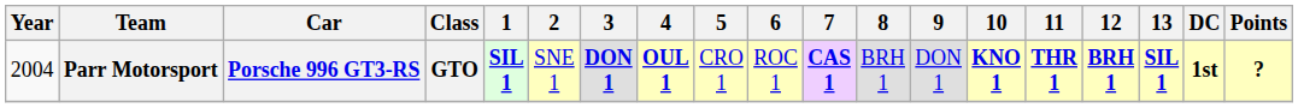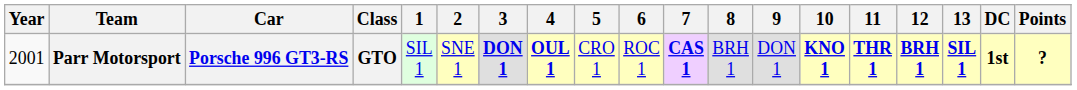 <table class="wikitable" style="text-align:center; font-size:85%">
 <tr>
 <th>Year</th>
 <th>Team</th>
 <th>Car</th>
 <th>Class</th>
 <th>1</th>
 <th>2</th>
 <th>3</th>
 <th>4</th>
 <th>5</th>
 <th>6</th>
 <th>7</th>
 <th>8</th>
 <th>9</th>
 <th>10</th>
 <th>11</th>
 <th>12</th>
 <th>13</th>
 <th>DC</th>
 <th>Points</th>
 </tr>
 <tr>
-<td>2004</td>
+<td>2001</td>
 <th>Parr Motorsport</th>
 <th><a href='#'>Porsche 996 GT3-RS</a></th>
 <th>GTO</th>
-<td style="background:#DFFFDF;"><strong><a href='#'>SIL<br>1</a><br></strong></td>
+<td style="background:#DFFFDF;"><a href='#'>SIL<br>1</a><br></td>
 <td style="background:#FFFFBF;"><a href='#'>SNE<br>1</a><br></td>
 <td style="background:#DFDFDF;"><strong><a href='#'>DON<br>1</a></strong><br></td>
 <td style="background:#FFFFBF;"><strong><a href='#'>OUL<br>1</a></strong><br></td>
 <td style="background:#FFFFBF;"><a href='#'>CRO<br>1</a><br></td>
 <td style="background:#FFFFBF;"><a href='#'>ROC<br>1</a><br></td>
 <td style="background:#EFCFFF;"><strong><a href='#'>CAS<br>1</a><br></strong></td>
 <td style="background:#DFDFDF;"><a href='#'>BRH<br>1</a><br></td>
 <td style="background:#DFDFDF;"><a href='#'>DON<br>1</a><br></td>
 <td style="background:#FFFFBF;"><strong><a href='#'>KNO<br>1</a></strong><br></td>
 <td style="background:#FFFFBF;"><strong><a href='#'>THR<br>1</a></strong><br></td>
 <td style="background:#FFFFBF;"><strong><a href='#'>BRH<br>1</a></strong><br></td>
 <td style="background:#FFFFBF;"><strong><a href='#'>SIL<br>1</a></strong><br></td>
 <th style="background:#FFFFBF;">1st</th>
 <th style="background:#FFFFBF;">?</th>
 </tr>
 <tr>
 </tr>
 </table>
